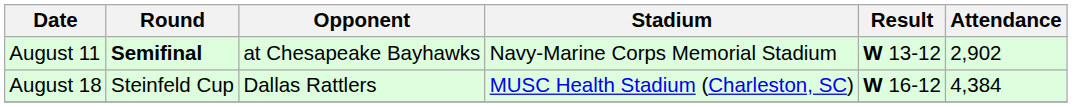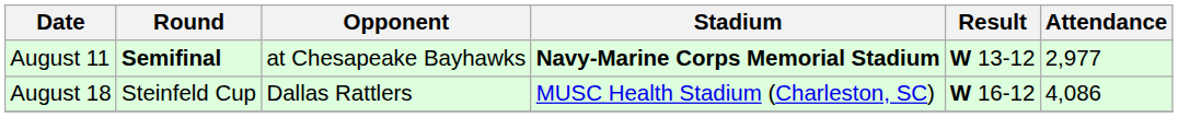 <table class="wikitable">
 <tr>
 <th>Date</th>
 <th>Round</th>
 <th>Opponent</th>
 <th>Stadium</th>
 <th>Result</th>
 <th>Attendance</th>
 </tr>
 <tr bgcolor=DDFFDD>
 <td>August 11</td>
 <td><strong>Semifinal</strong></td>
 <td>at Chesapeake Bayhawks</td>
-<td>Navy-Marine Corps Memorial Stadium</td>
+<td><strong>Navy-Marine Corps Memorial Stadium</strong></td>
 <td><strong>W</strong> 13-12</td>
-<td>2,902</td>
+<td>2,977</td>
 </tr>
 <tr bgcolor=DDFFDD>
 <td>August 18</td>
 <td>Steinfeld Cup</td>
 <td>Dallas Rattlers</td>
 <td><a href='#'>MUSC Health Stadium</a> (<a href='#'>Charleston, SC</a>)</td>
 <td><strong>W</strong> 16-12</td>
-<td>4,384</td>
+<td>4,086</td>
 </tr>
 <tr>
 </tr>
 </table>
